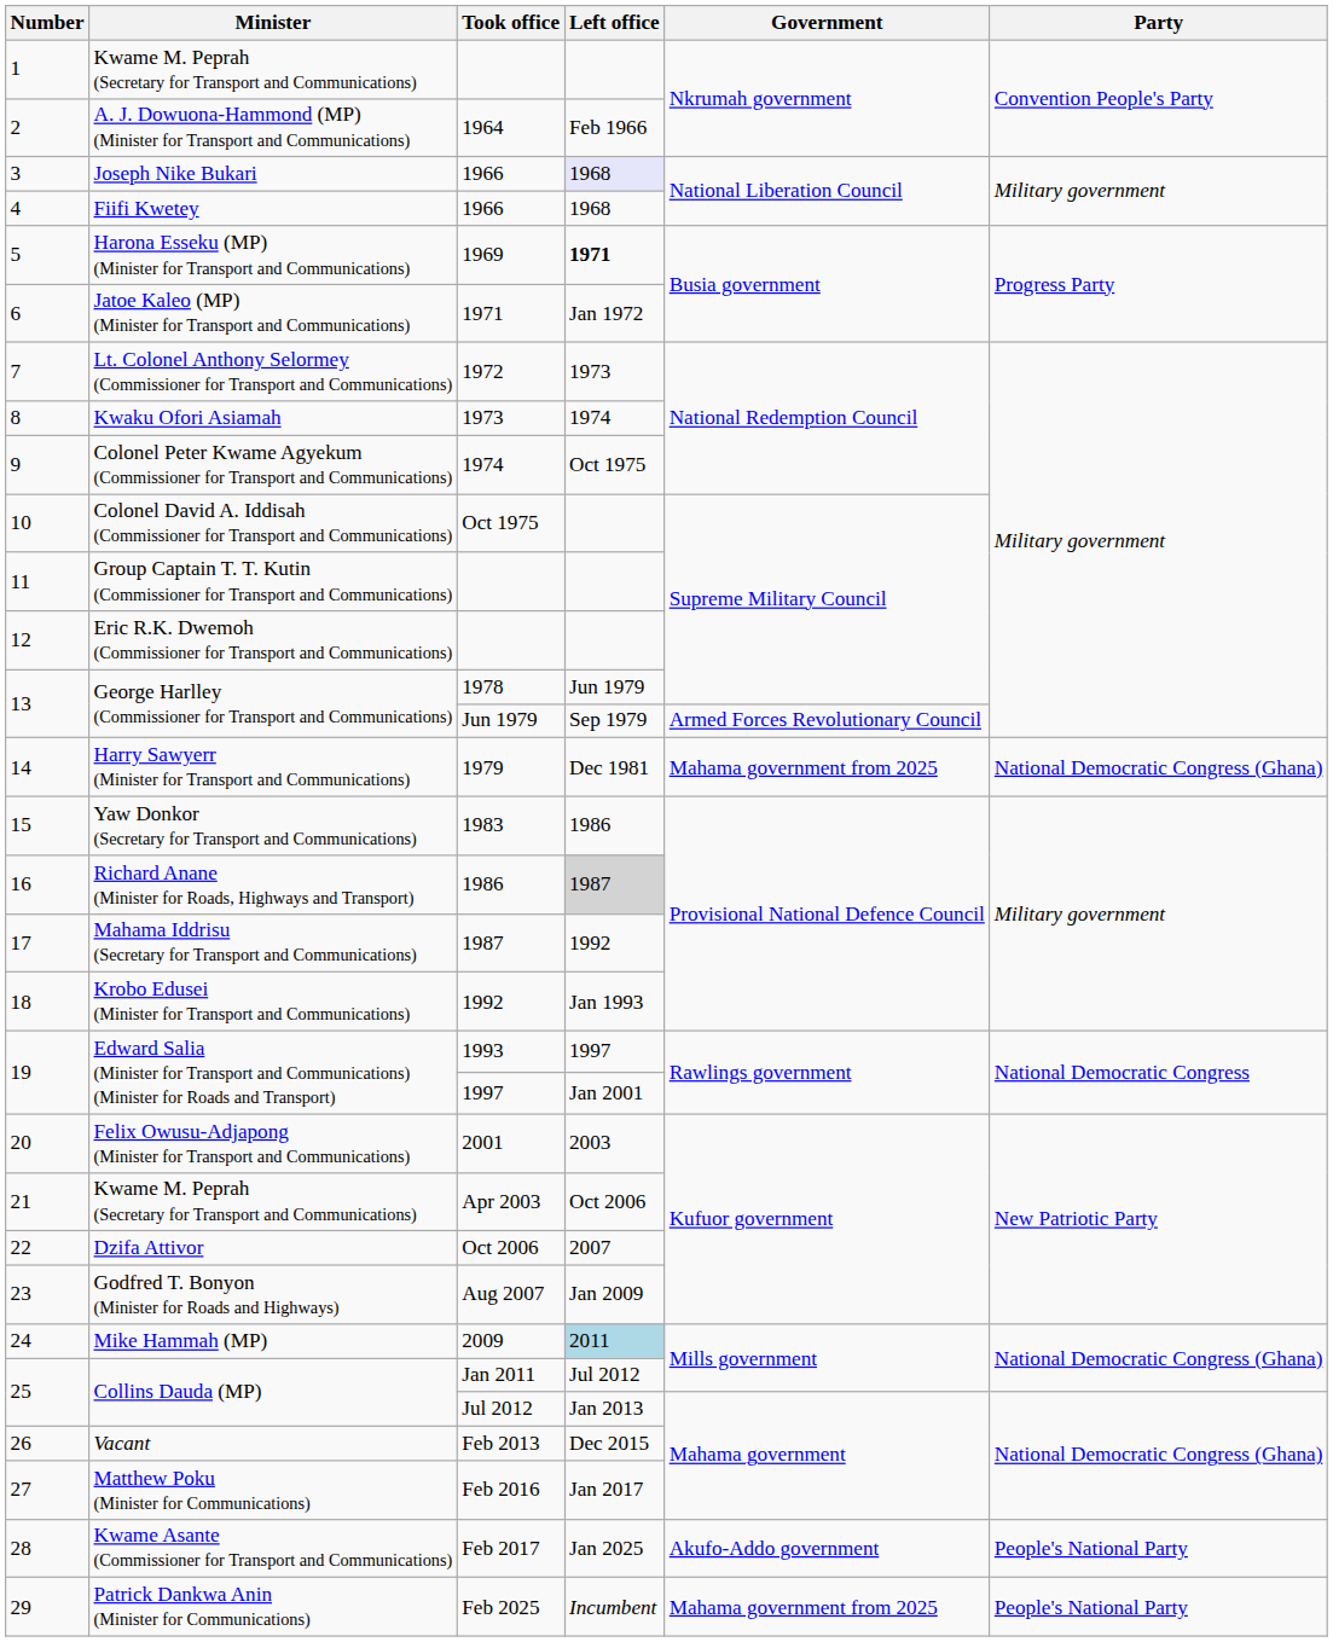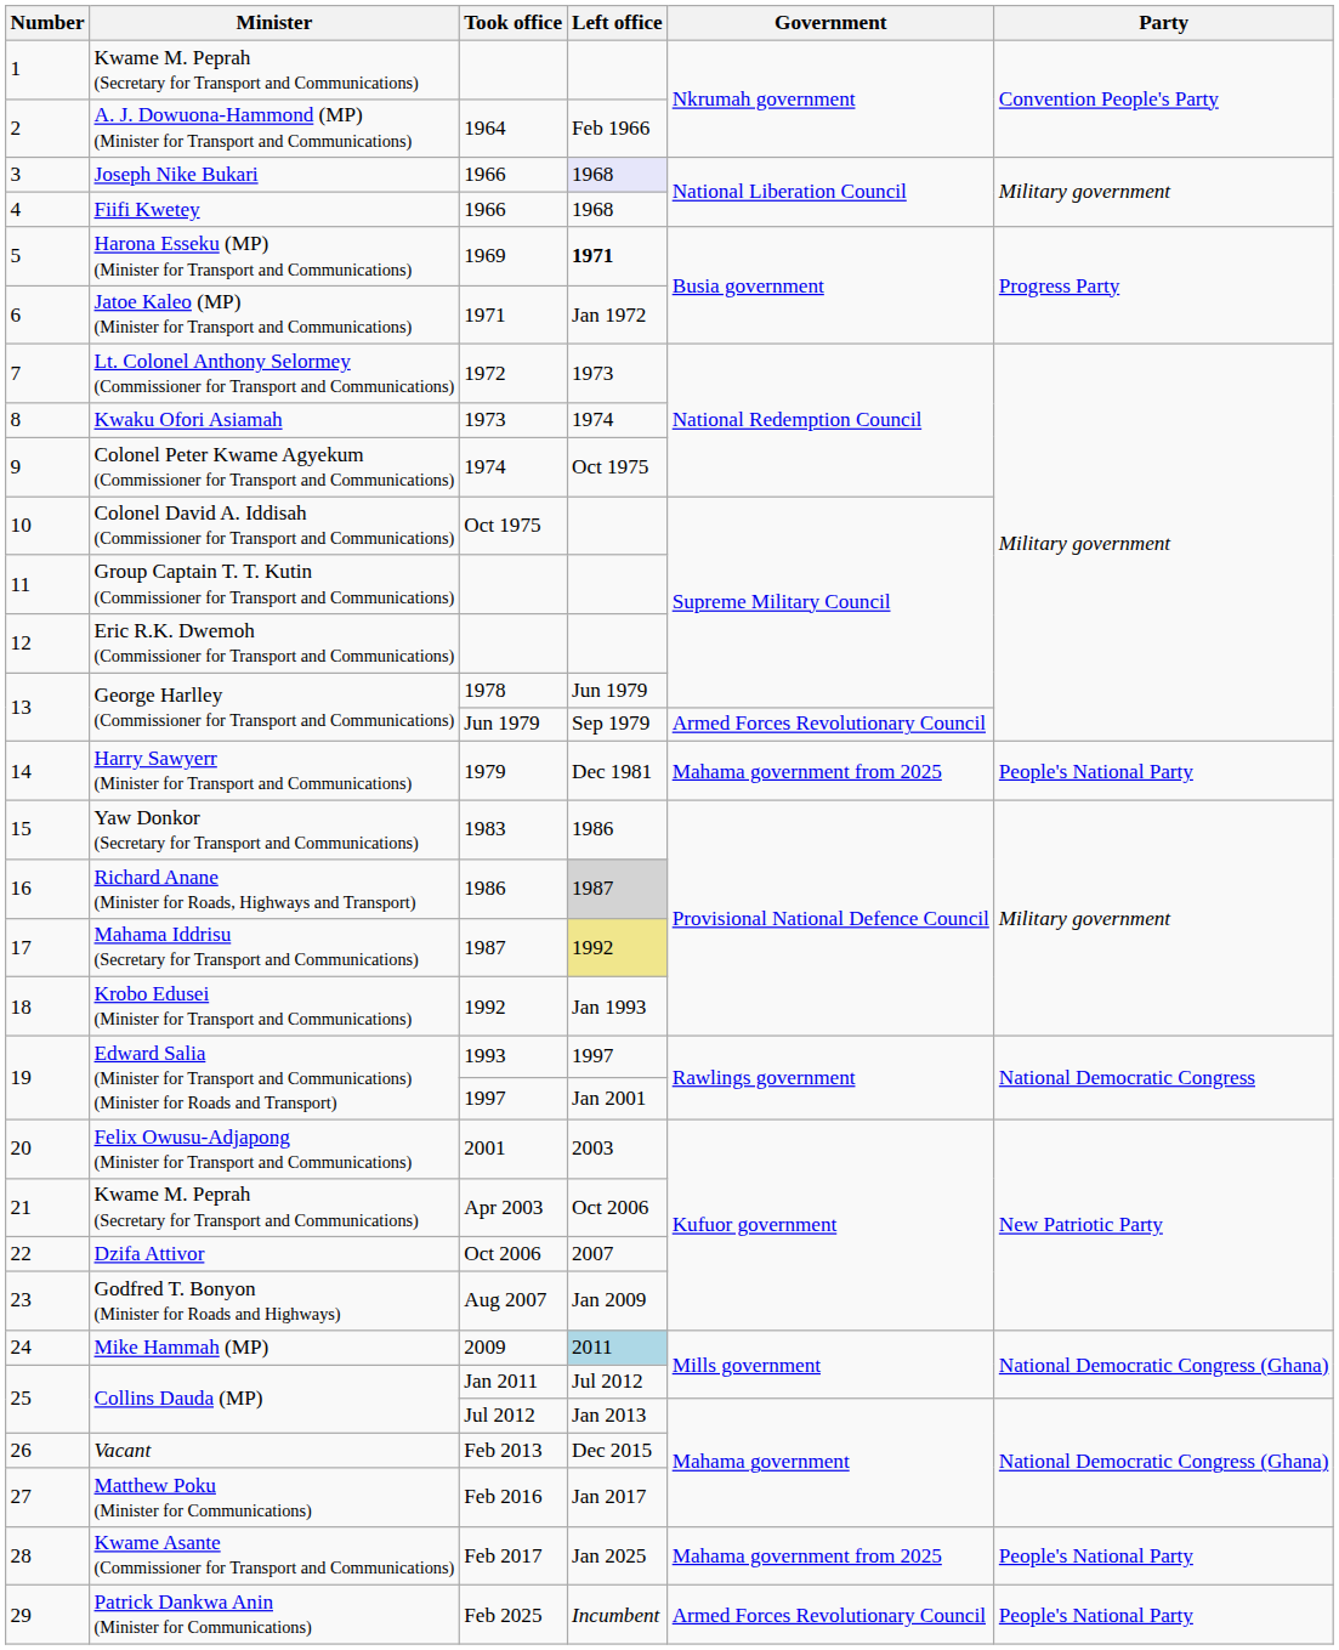 <table class="wikitable" style="font-size:90%; text-align:left;">
 <tr>
 <th>Number</th>
 <th>Minister</th>
 <th>Took office</th>
 <th>Left office</th>
 <th>Government</th>
 <th>Party</th>
 </tr>
 <tr>
 <td>1</td>
 <td>Kwame M. Peprah<br><small>(Secretary for Transport and Communications)</small></td>
 <td></td>
 <td></td>
 <td rowspan=2><a href='#'>Nkrumah government</a></td>
 <td rowspan=2><a href='#'>Convention People's Party</a></td>
 </tr>
 <tr>
 <td>2</td>
 <td><a href='#'>A. J. Dowuona-Hammond</a> (MP)<br><small>(Minister for Transport and Communications)</small></td>
 <td>1964</td>
 <td>Feb 1966</td>
 </tr>
 <tr>
 <td>3</td>
 <td><a href='#'>Joseph Nike Bukari</a></td>
 <td>1966</td>
 <td style="background: lavender;">1968</td>
 <td rowspan=2><a href='#'>National Liberation Council</a></td>
 <td rowspan=2><em>Military government</em></td>
 </tr>
 <tr>
 <td>4</td>
 <td><a href='#'>Fiifi Kwetey</a></td>
 <td>1966</td>
 <td>1968</td>
 </tr>
 <tr>
 <td>5</td>
 <td><a href='#'>Harona Esseku</a> (MP)<br><small>(Minister for Transport and Communications)</small></td>
 <td>1969</td>
 <td><strong>1971</strong></td>
 <td rowspan=2><a href='#'>Busia government</a></td>
 <td rowspan=2><a href='#'>Progress Party</a></td>
 </tr>
 <tr>
 <td>6</td>
 <td><a href='#'>Jatoe Kaleo</a> (MP)<br><small>(Minister for Transport and Communications)</small></td>
 <td>1971</td>
 <td>Jan 1972</td>
 </tr>
 <tr>
 <td>7</td>
 <td><a href='#'>Lt. Colonel Anthony Selormey</a><br><small>(Commissioner for Transport and Communications)</small></td>
 <td>1972</td>
 <td>1973</td>
 <td rowspan=3><a href='#'>National Redemption Council</a></td>
 <td rowspan=8><em>Military government</em></td>
 </tr>
 <tr>
 <td>8</td>
 <td><a href='#'>Kwaku Ofori Asiamah</a></td>
 <td>1973</td>
 <td>1974</td>
 </tr>
 <tr>
 <td>9</td>
 <td>Colonel Peter Kwame Agyekum<br><small>(Commissioner for Transport and Communications)</small></td>
 <td>1974</td>
 <td>Oct 1975</td>
 </tr>
 <tr>
 <td>10</td>
 <td>Colonel David A. Iddisah<br><small>(Commissioner for Transport and Communications)</small></td>
 <td>Oct 1975</td>
 <td></td>
 <td rowspan=4><a href='#'>Supreme Military Council</a></td>
 </tr>
 <tr>
 <td>11</td>
 <td>Group Captain T. T. Kutin<br><small>(Commissioner for Transport and Communications)</small></td>
 <td></td>
 <td></td>
 </tr>
 <tr>
 <td>12</td>
 <td>Eric R.K. Dwemoh<br><small>(Commissioner for Transport and Communications)</small></td>
 <td></td>
 <td></td>
 </tr>
 <tr>
 <td rowspan=2>13</td>
 <td rowspan=2>George Harlley<br><small>(Commissioner for Transport and Communications)</small></td>
 <td>1978</td>
 <td>Jun 1979</td>
 </tr>
 <tr>
 <td>Jun 1979</td>
 <td>Sep 1979</td>
 <td><a href='#'>Armed Forces Revolutionary Council</a></td>
 </tr>
 <tr>
 <td>14</td>
 <td><a href='#'>Harry Sawyerr</a><br><small>(Minister for Transport and Communications)</small></td>
 <td>1979</td>
 <td>Dec 1981</td>
 <td><a href='#'>Mahama government from 2025</a></td>
-<td><a href='#'>National Democratic Congress (Ghana)</a></td>
+<td><a href='#'>People's National Party</a></td>
 </tr>
 <tr>
 <td>15</td>
 <td>Yaw Donkor<br><small>(Secretary for Transport and Communications)</small></td>
 <td>1983</td>
 <td>1986</td>
 <td rowspan=4><a href='#'>Provisional National Defence Council</a></td>
 <td rowspan=4><em>Military government</em></td>
 </tr>
 <tr>
 <td>16</td>
 <td><a href='#'>Richard Anane</a><br><small>(Minister for Roads, Highways and Transport)</small></td>
 <td>1986</td>
 <td style="background: lightgrey;">1987</td>
 </tr>
 <tr>
 <td>17</td>
 <td><a href='#'>Mahama Iddrisu</a><br><small>(Secretary for Transport and Communications)</small></td>
 <td>1987</td>
-<td>1992</td>
+<td style="background: khaki;">1992</td>
 </tr>
 <tr>
 <td>18</td>
 <td><a href='#'>Krobo Edusei</a><br><small>(Minister for Transport and Communications)</small></td>
 <td>1992</td>
 <td>Jan 1993</td>
 </tr>
 <tr>
 <td rowspan=2>19</td>
 <td rowspan=2><a href='#'>Edward Salia</a><br><small>(Minister for Transport and Communications)</small><br><small>(Minister for Roads and Transport)</small></td>
 <td>1993</td>
 <td>1997</td>
 <td rowspan=2><a href='#'>Rawlings government</a></td>
 <td rowspan=2><a href='#'>National Democratic Congress</a></td>
 </tr>
 <tr>
 <td>1997</td>
 <td>Jan 2001</td>
 </tr>
 <tr>
 <td>20</td>
 <td><a href='#'>Felix Owusu-Adjapong</a><br><small>(Minister for Transport and Communications)</small></td>
 <td>2001</td>
 <td>2003</td>
 <td rowspan=4><a href='#'>Kufuor government</a></td>
 <td rowspan=4><a href='#'>New Patriotic Party</a></td>
 </tr>
 <tr>
 <td>21</td>
 <td>Kwame M. Peprah<br><small>(Secretary for Transport and Communications)</small></td>
 <td>Apr 2003</td>
 <td>Oct 2006</td>
 </tr>
 <tr>
 <td>22</td>
 <td><a href='#'>Dzifa Attivor</a></td>
 <td>Oct 2006</td>
 <td>2007</td>
 </tr>
 <tr>
 <td>23</td>
 <td>Godfred T. Bonyon<br><small>(Minister for Roads and Highways)</small></td>
 <td>Aug 2007</td>
 <td>Jan 2009</td>
 </tr>
 <tr>
 <td>24</td>
 <td><a href='#'>Mike Hammah</a> (MP)</td>
 <td>2009</td>
 <td style="background: lightblue;">2011</td>
 <td rowspan=2><a href='#'>Mills government</a></td>
 <td rowspan=2><a href='#'>National Democratic Congress (Ghana)</a></td>
 </tr>
 <tr>
 <td rowspan=2>25</td>
 <td rowspan=2><a href='#'>Collins Dauda</a> (MP)</td>
 <td>Jan 2011</td>
 <td>Jul 2012</td>
 </tr>
 <tr>
 <td>Jul 2012</td>
 <td>Jan 2013</td>
 <td rowspan=3><a href='#'>Mahama government</a></td>
 <td rowspan=3><a href='#'>National Democratic Congress (Ghana)</a></td>
 </tr>
 <tr>
 <td>26</td>
 <td><em>Vacant</em></td>
 <td>Feb 2013</td>
 <td>Dec 2015</td>
 </tr>
 <tr>
 <td>27</td>
 <td><a href='#'>Matthew Poku</a><br><small>(Minister for Communications)</small></td>
 <td>Feb 2016</td>
 <td>Jan 2017</td>
 </tr>
 <tr>
 <td>28</td>
 <td><a href='#'>Kwame Asante</a><br><small>(Commissioner for Transport and Communications)</small></td>
 <td>Feb 2017</td>
 <td>Jan 2025</td>
-<td><a href='#'>Akufo-Addo government</a></td>
+<td><a href='#'>Mahama government from 2025</a></td>
 <td><a href='#'>People's National Party</a></td>
 </tr>
 <tr>
 <td>29</td>
 <td><a href='#'>Patrick Dankwa Anin</a><br><small>(Minister for Communications)</small></td>
 <td>Feb 2025</td>
 <td><em>Incumbent</em></td>
-<td><a href='#'>Mahama government from 2025</a></td>
+<td><a href='#'>Armed Forces Revolutionary Council</a></td>
 <td><a href='#'>People's National Party</a></td>
 </tr>
 </table>
